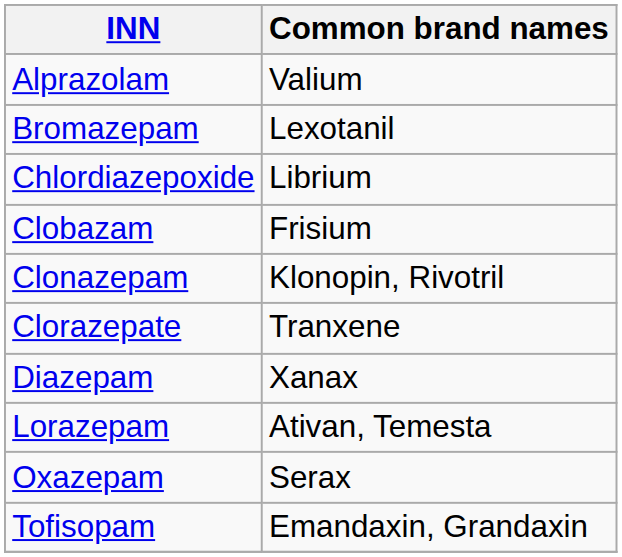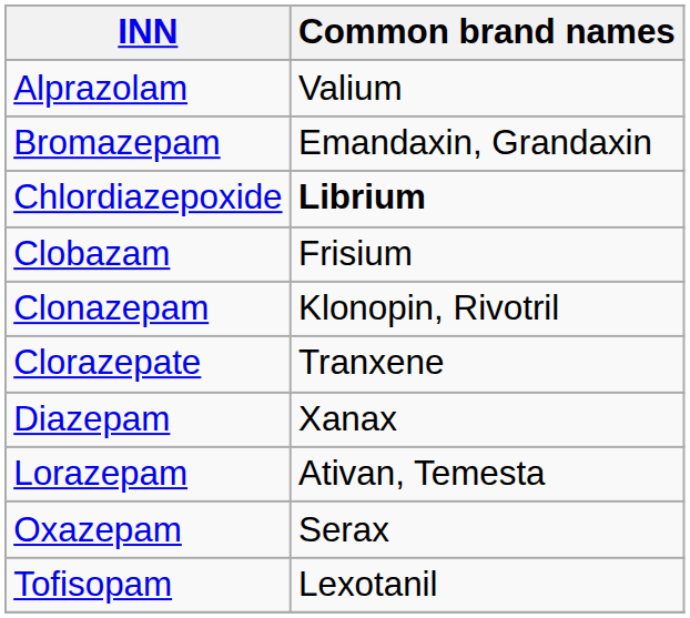 <table class="wikitable">
 <tr>
 <th><a href='#'>INN</a></th>
 <th>Common brand names</th>
 </tr>
 <tr>
 <td><a href='#'>Alprazolam</a></td>
 <td>Valium</td>
 </tr>
 <tr>
 <td><a href='#'>Bromazepam</a></td>
-<td>Lexotanil</td>
+<td>Emandaxin, Grandaxin</td>
 </tr>
 <tr>
 <td><a href='#'>Chlordiazepoxide</a></td>
-<td>Librium</td>
+<td><strong>Librium</strong></td>
 </tr>
 <tr>
 <td><a href='#'>Clobazam</a></td>
 <td>Frisium</td>
 </tr>
 <tr>
 <td><a href='#'>Clonazepam</a></td>
 <td>Klonopin, Rivotril</td>
 </tr>
 <tr>
 <td><a href='#'>Clorazepate</a></td>
 <td>Tranxene</td>
 </tr>
 <tr>
 <td><a href='#'>Diazepam</a></td>
 <td>Xanax</td>
 </tr>
 <tr>
 <td><a href='#'>Lorazepam</a></td>
 <td>Ativan, Temesta</td>
 </tr>
 <tr>
 <td><a href='#'>Oxazepam</a></td>
 <td>Serax</td>
 </tr>
 <tr>
 <td><a href='#'>Tofisopam</a></td>
-<td>Emandaxin, Grandaxin</td>
+<td>Lexotanil</td>
 </tr>
 <tr>
 </tr>
 </table>
